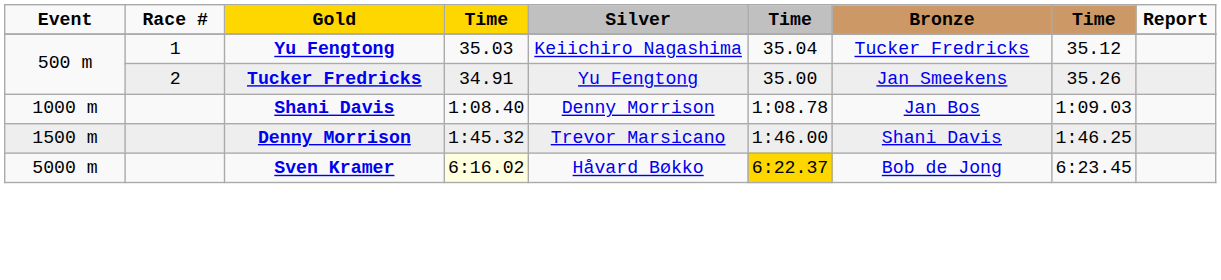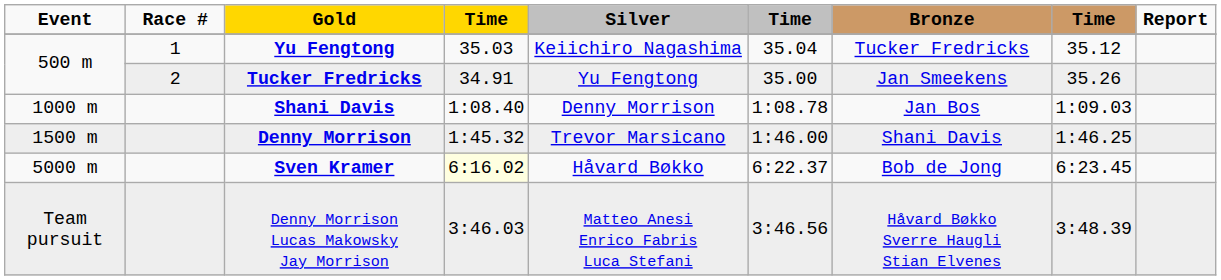 <table class="wikitable">
 <tr>
 <td width="80" align="center"><strong>Event</strong></td>
 <td width="65" align="center"><strong>Race #</strong></td>
 <td width="150" bgcolor="gold" align="center"><strong>Gold</strong></td>
 <td width="50" bgcolor="gold" align="center"><strong>Time</strong></td>
 <td width="150" bgcolor="silver" align="center"><strong>Silver</strong></td>
 <td width="50" bgcolor="silver" align="center"><strong>Time</strong></td>
 <td width="150" bgcolor="#CC9966" align="center"><strong>Bronze</strong></td>
 <td width="50" bgcolor="#CC9966" align="center"><strong>Time</strong></td>
 <td width="50" align="center"><strong>Report</strong></td>
 </tr>
 <tr bgcolor="#cccccc">
 </tr>
 <tr>
 <td rowspan=2 align="center">500 m</td>
 <td align="center">1</td>
 <td align="center"><strong><a href='#'>Yu Fengtong</a></strong><br><small></small></td>
 <td align="center">35.03</td>
 <td align="center"><a href='#'>Keiichiro Nagashima</a><br><small></small></td>
 <td align="center">35.04</td>
 <td align="center"><a href='#'>Tucker Fredricks</a><br><small></small></td>
 <td align="center">35.12</td>
 <td align="center"></td>
 </tr>
 <tr bgcolor="#eeeeee">
 <td align="center">2</td>
 <td align="center"><strong><a href='#'>Tucker Fredricks</a></strong><br><small></small></td>
 <td align="center">34.91</td>
 <td align="center"><a href='#'>Yu Fengtong</a><br><small></small></td>
 <td align="center">35.00</td>
 <td align="center"><a href='#'>Jan Smeekens</a><br><small></small></td>
 <td align="center">35.26</td>
 <td align="center"></td>
 </tr>
 <tr>
 <td align="center">1000 m</td>
 <td align="center"></td>
 <td align="center"><strong><a href='#'>Shani Davis</a></strong><br><small></small></td>
 <td align="center">1:08.40</td>
 <td align="center"><a href='#'>Denny Morrison</a><br><small></small></td>
 <td align="center">1:08.78</td>
 <td align="center"><a href='#'>Jan Bos</a><br><small></small></td>
 <td align="center">1:09.03</td>
 <td align="center"></td>
 </tr>
 <tr bgcolor="#eeeeee">
 <td align="center">1500 m</td>
 <td align="center"></td>
 <td align="center"><strong><a href='#'>Denny Morrison</a></strong><br><small></small></td>
 <td align="center">1:45.32</td>
 <td align="center"><a href='#'>Trevor Marsicano</a><br><small></small></td>
 <td align="center">1:46.00</td>
 <td align="center"><a href='#'>Shani Davis</a><br><small></small></td>
 <td align="center">1:46.25</td>
 <td align="center"></td>
 </tr>
 <tr>
 <td align="center">5000 m</td>
 <td align="center"></td>
 <td align="center"><strong><a href='#'>Sven Kramer</a></strong><br><small></small></td>
 <td align="center" style="background: lightyellow;">6:16.02</td>
 <td align="center"><a href='#'>Håvard Bøkko</a><br><small></small></td>
-<td align="center" style="background: gold;">6:22.37</td>
+<td align="center">6:22.37</td>
 <td align="center"><a href='#'>Bob de Jong</a><br><small></small></td>
 <td align="center">6:23.45</td>
 <td align="center"></td>
 </tr>
+<tr bgcolor="#eeeeee">
+<td align="center">Team pursuit</td>
+<td align="center"></td>
+<td align="center"><strong></strong><br><small><a href='#'>Denny Morrison</a><br><a href='#'>Lucas Makowsky</a><br><a href='#'>Jay Morrison</a></small></td>
+<td align="center">3:46.03</td>
+<td align="center"><br><small><a href='#'>Matteo Anesi</a><br><a href='#'>Enrico Fabris</a><br><a href='#'>Luca Stefani</a></small></td>
+<td align="center">3:46.56</td>
+<td align="center"><br><small><a href='#'>Håvard Bøkko</a><br><a href='#'>Sverre Haugli</a><br><a href='#'>Stian Elvenes</a></small></td>
+<td align="center">3:48.39</td>
+<td align="center"></td>
+</tr>
 </table>
